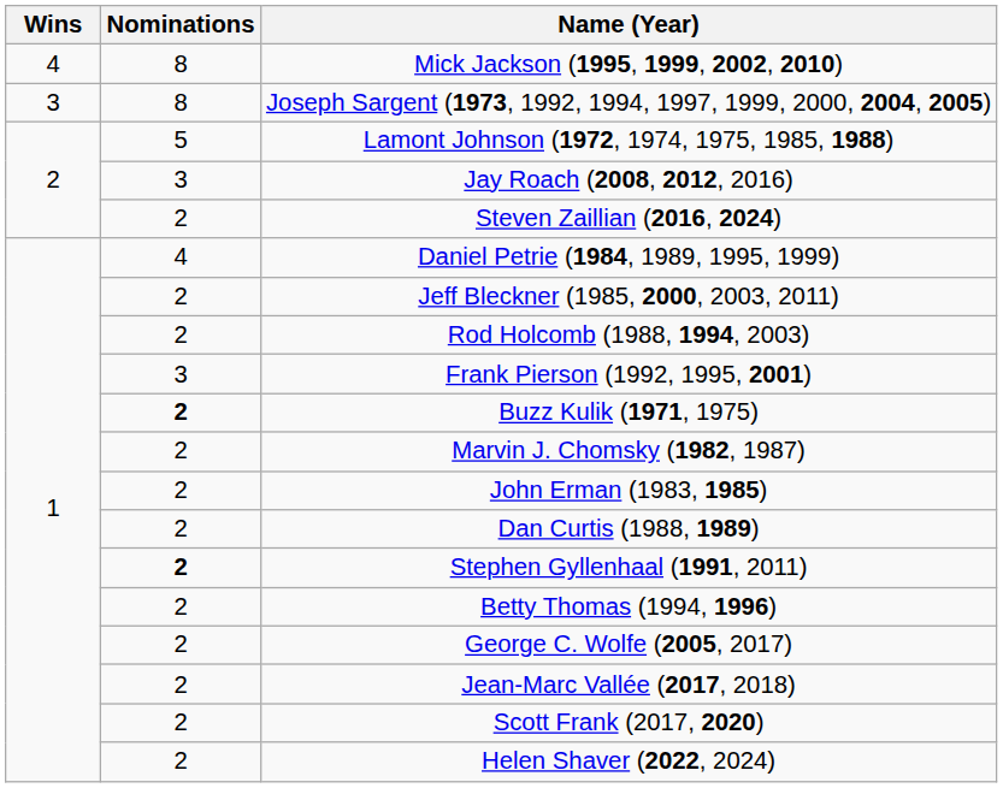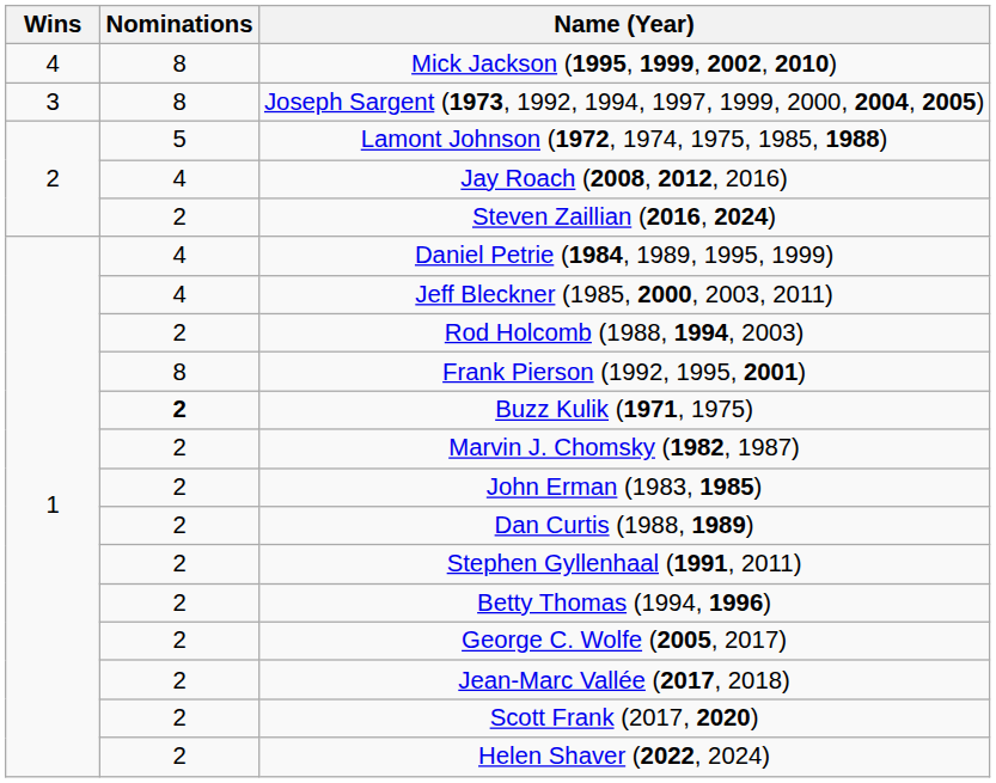 <table class="wikitable sortable" rowspan="2" style="text-align:center;" background: #f6e39c;>
 <tr>
 <th scope="col" style="width:55px;">Wins</th>
 <th scope="col">Nominations</th>
 <th scope="col">Name (Year)</th>
 </tr>
 <tr>
 <td style="text-align:center">4</td>
 <td>8</td>
 <td><a href='#'>Mick Jackson</a> (<strong>1995</strong>, <strong>1999</strong>, <strong>2002</strong>, <strong>2010</strong>)</td>
 </tr>
 <tr>
 <td style="text-align:center">3</td>
 <td>8</td>
 <td><a href='#'>Joseph Sargent</a> (<strong>1973</strong>, 1992, 1994, 1997, 1999, 2000, <strong>2004</strong>, <strong>2005</strong>)</td>
 </tr>
 <tr>
 <td rowspan=3 style="text-align:center">2</td>
 <td>5</td>
 <td><a href='#'>Lamont Johnson</a> (<strong>1972</strong>, 1974, 1975, 1985, <strong>1988</strong>)</td>
 </tr>
 <tr>
-<td>3</td>
+<td>4</td>
 <td><a href='#'>Jay Roach</a> (<strong>2008</strong>, <strong>2012</strong>, 2016)</td>
 </tr>
 <tr>
 <td>2</td>
 <td><a href='#'>Steven Zaillian</a> (<strong>2016</strong>, <strong>2024</strong>)</td>
 </tr>
 <tr>
 <td rowspan=14 style="text-align:center">1</td>
 <td>4</td>
 <td><a href='#'>Daniel Petrie</a> (<strong>1984</strong>, 1989, 1995, 1999)</td>
 </tr>
 <tr>
-<td>2</td>
+<td>4</td>
 <td><a href='#'>Jeff Bleckner</a> (1985, <strong>2000</strong>, 2003, 2011)</td>
 </tr>
 <tr>
 <td>2</td>
 <td><a href='#'>Rod Holcomb</a> (1988, <strong>1994</strong>, 2003)</td>
 </tr>
 <tr>
-<td>3</td>
+<td>8</td>
 <td><a href='#'>Frank Pierson</a> (1992, 1995, <strong>2001</strong>)</td>
 </tr>
 <tr>
 <td><strong>2</strong></td>
 <td><a href='#'>Buzz Kulik</a> (<strong>1971</strong>, 1975)</td>
 </tr>
 <tr>
 <td>2</td>
 <td><a href='#'>Marvin J. Chomsky</a> (<strong>1982</strong>, 1987)</td>
 </tr>
 <tr>
 <td>2</td>
 <td><a href='#'>John Erman</a> (1983, <strong>1985</strong>)</td>
 </tr>
 <tr>
 <td>2</td>
 <td><a href='#'>Dan Curtis</a> (1988, <strong>1989</strong>)</td>
 </tr>
 <tr>
-<td><strong>2</strong></td>
+<td>2</td>
 <td><a href='#'>Stephen Gyllenhaal</a> (<strong>1991</strong>, 2011)</td>
 </tr>
 <tr>
 <td>2</td>
 <td><a href='#'>Betty Thomas</a> (1994, <strong>1996</strong>)</td>
 </tr>
 <tr>
 <td>2</td>
 <td><a href='#'>George C. Wolfe</a> (<strong>2005</strong>, 2017)</td>
 </tr>
 <tr>
 <td>2</td>
 <td><a href='#'>Jean-Marc Vallée</a> (<strong>2017</strong>, 2018)</td>
 </tr>
 <tr>
 <td>2</td>
 <td><a href='#'>Scott Frank</a> (2017, <strong>2020</strong>)</td>
 </tr>
 <tr>
 <td>2</td>
 <td><a href='#'>Helen Shaver</a> (<strong>2022</strong>, 2024)</td>
 </tr>
 </table>
